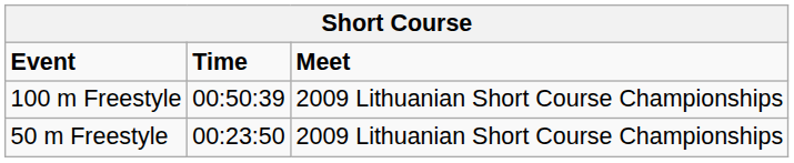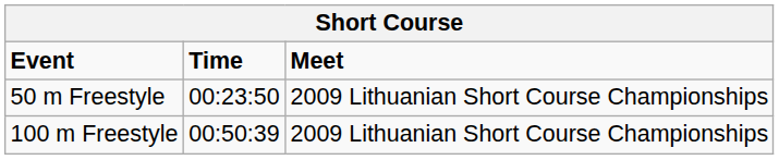 <table class="wikitable">
 <tr>
 <th colspan="3">Short Course</th>
 </tr>
 <tr>
 <td><strong>Event</strong></td>
 <td><strong>Time</strong></td>
 <td><strong>Meet</strong></td>
 </tr>
 <tr>
+<td>50 m Freestyle</td>
+<td>00:23:50</td>
+<td>2009 Lithuanian Short Course Championships</td>
+</tr>
+<tr>
 <td>100 m Freestyle</td>
 <td>00:50:39</td>
 <td>2009 Lithuanian Short Course Championships</td>
 </tr>
-<tr>
-<td>50 m Freestyle</td>
-<td>00:23:50</td>
-<td>2009 Lithuanian Short Course Championships</td>
-</tr>
 </table>
